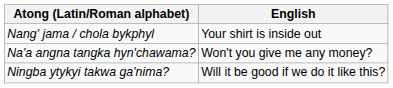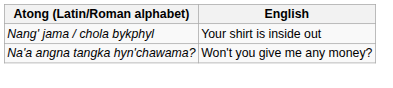 <table class="wikitable">
 <tr>
 <th>Atong (Latin/Roman alphabet)</th>
 <th>English</th>
 </tr>
 <tr>
 <td><em>Nang' jama / chola bykphyl</em></td>
 <td>Your shirt is inside out</td>
 </tr>
 <tr>
 <td><em>Na'a angna tangka hyn'chawama?</em></td>
 <td>Won't you give me any money?</td>
 </tr>
-<tr>
-<td><em>Ningba ytykyi takwa ga'nima?</em></td>
-<td>Will it be good if we do it like this?</td>
-</tr>
 </table>
